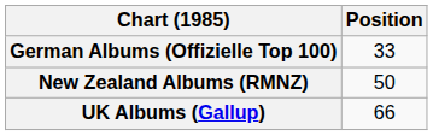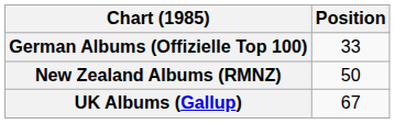 <table class="wikitable sortable plainrowheaders" style="text-align:center">
 <tr>
 <th scope="col">Chart (1985)</th>
 <th scope="col">Position</th>
 </tr>
 <tr>
 <th scope="row">German Albums (Offizielle Top 100)</th>
 <td>33</td>
 </tr>
 <tr>
 <th scope="row">New Zealand Albums (RMNZ)</th>
 <td>50</td>
 </tr>
 <tr>
 <th scope="row">UK Albums (<a href='#'>Gallup</a>)</th>
-<td>66</td>
+<td>67</td>
 </tr>
 </table>
